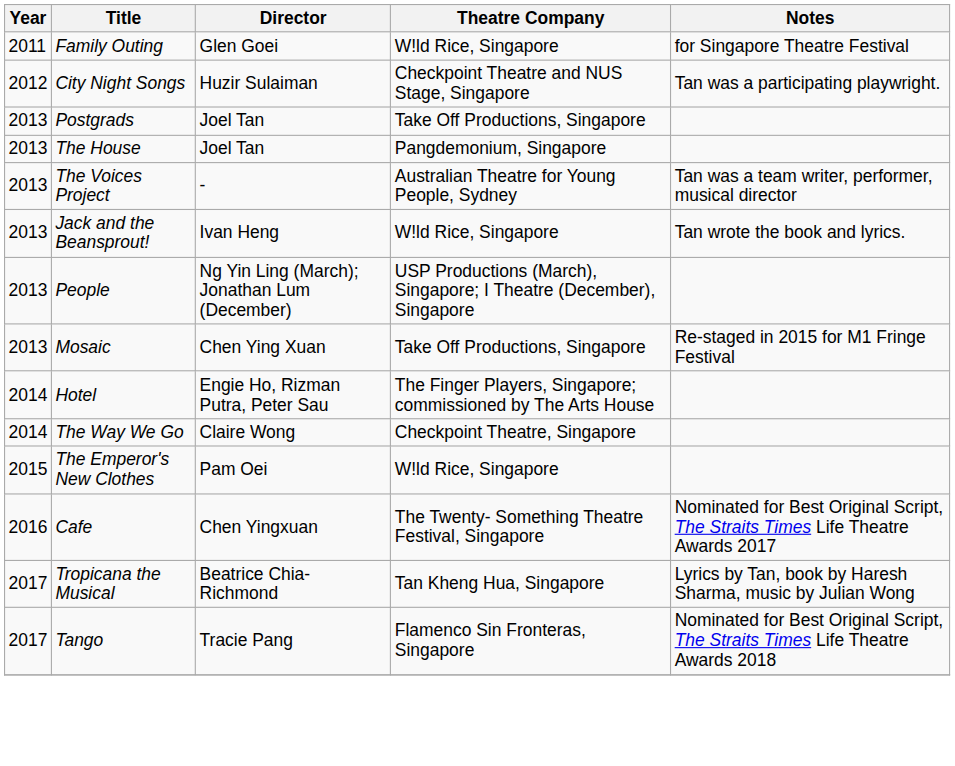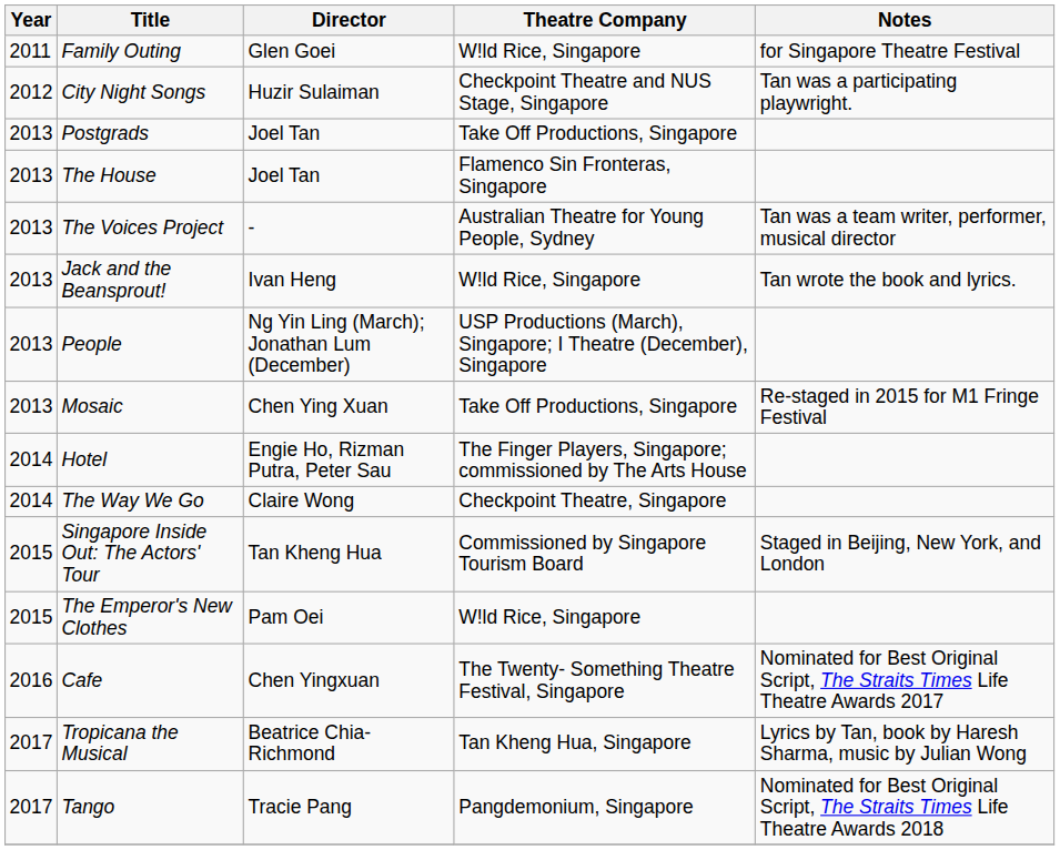 <table class="wikitable sortable">
 <tr>
 <th>Year</th>
 <th>Title</th>
 <th>Director</th>
 <th class="unsortable">Theatre Company</th>
 <th class="unsortable">Notes</th>
 </tr>
 <tr>
 <td>2011</td>
 <td><em>Family Outing</em></td>
 <td>Glen Goei</td>
 <td>W!ld Rice, Singapore</td>
 <td>for Singapore Theatre Festival</td>
 </tr>
 <tr>
 <td>2012</td>
 <td><em>City Night Songs</em></td>
 <td>Huzir Sulaiman</td>
 <td>Checkpoint Theatre and NUS Stage, Singapore</td>
 <td>Tan was a participating playwright.</td>
 </tr>
 <tr>
 <td>2013</td>
 <td><em>Postgrads</em></td>
 <td>Joel Tan</td>
 <td>Take Off Productions, Singapore</td>
 <td></td>
 </tr>
 <tr>
 <td>2013</td>
 <td><em>The House</em></td>
 <td>Joel Tan</td>
-<td>Pangdemonium, Singapore</td>
+<td>Flamenco Sin Fronteras, Singapore</td>
 <td></td>
 </tr>
 <tr>
 <td>2013</td>
 <td><em>The Voices Project</em></td>
 <td>-</td>
 <td>Australian Theatre for Young People, Sydney</td>
 <td>Tan was a team writer, performer, musical director</td>
 </tr>
 <tr>
 <td>2013</td>
 <td><em>Jack and the Beansprout!</em></td>
 <td>Ivan Heng</td>
 <td>W!ld Rice, Singapore</td>
 <td>Tan wrote the book and lyrics.</td>
 </tr>
 <tr>
 <td>2013</td>
 <td><em>People</em></td>
 <td>Ng Yin Ling (March); Jonathan Lum (December)</td>
 <td>USP Productions (March), Singapore; I Theatre (December), Singapore</td>
 <td></td>
 </tr>
 <tr>
 <td>2013</td>
 <td><em>Mosaic</em></td>
 <td>Chen Ying Xuan</td>
 <td>Take Off Productions, Singapore</td>
 <td>Re-staged in 2015 for M1 Fringe Festival</td>
 </tr>
 <tr>
 <td>2014</td>
 <td><em>Hotel</em></td>
 <td>Engie Ho, Rizman Putra, Peter Sau</td>
 <td>The Finger Players, Singapore; commissioned by The Arts House</td>
 <td></td>
 </tr>
 <tr>
 <td>2014</td>
 <td><em>The Way We Go</em></td>
 <td>Claire Wong</td>
 <td>Checkpoint Theatre, Singapore</td>
 <td></td>
 </tr>
 <tr>
 <td>2015</td>
+<td><em>Singapore Inside Out: The Actors' Tour</em></td>
+<td>Tan Kheng Hua</td>
+<td>Commissioned by Singapore Tourism Board</td>
+<td>Staged in Beijing, New York, and London</td>
+</tr>
+<tr>
+<td>2015</td>
 <td><em>The Emperor's New Clothes</em></td>
 <td>Pam Oei</td>
 <td>W!ld Rice, Singapore</td>
 <td></td>
 </tr>
 <tr>
 <td>2016</td>
 <td><em>Cafe</em></td>
 <td>Chen Yingxuan</td>
 <td>The Twenty- Something Theatre Festival, Singapore</td>
 <td>Nominated for Best Original Script, <em><a href='#'>The Straits Times</a></em> Life Theatre Awards 2017</td>
 </tr>
 <tr>
 <td>2017</td>
 <td><em>Tropicana the Musical</em></td>
 <td>Beatrice Chia-Richmond</td>
 <td>Tan Kheng Hua, Singapore</td>
 <td>Lyrics by Tan, book by Haresh Sharma, music by Julian Wong</td>
 </tr>
 <tr>
 <td>2017</td>
 <td><em>Tango</em></td>
 <td>Tracie Pang</td>
-<td>Flamenco Sin Fronteras, Singapore</td>
+<td>Pangdemonium, Singapore</td>
 <td>Nominated for Best Original Script, <em><a href='#'>The Straits Times</a></em> Life Theatre Awards 2018</td>
 </tr>
 <tr>
 </tr>
 </table>
